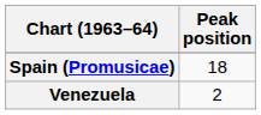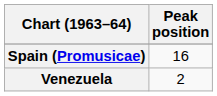 <table class="wikitable sortable plainrowheaders" style="text-align:center">
 <tr>
 <th>Chart (1963–64)</th>
 <th>Peak<br>position</th>
 </tr>
 <tr>
 </tr>
 <tr>
 </tr>
 <tr>
 </tr>
 <tr>
 <th scope="row">Spain (<a href='#'>Promusicae</a>)</th>
-<td>18</td>
+<td>16</td>
 </tr>
 <tr>
 <th scope="row">Venezuela</th>
 <td>2</td>
 </tr>
 </table>
